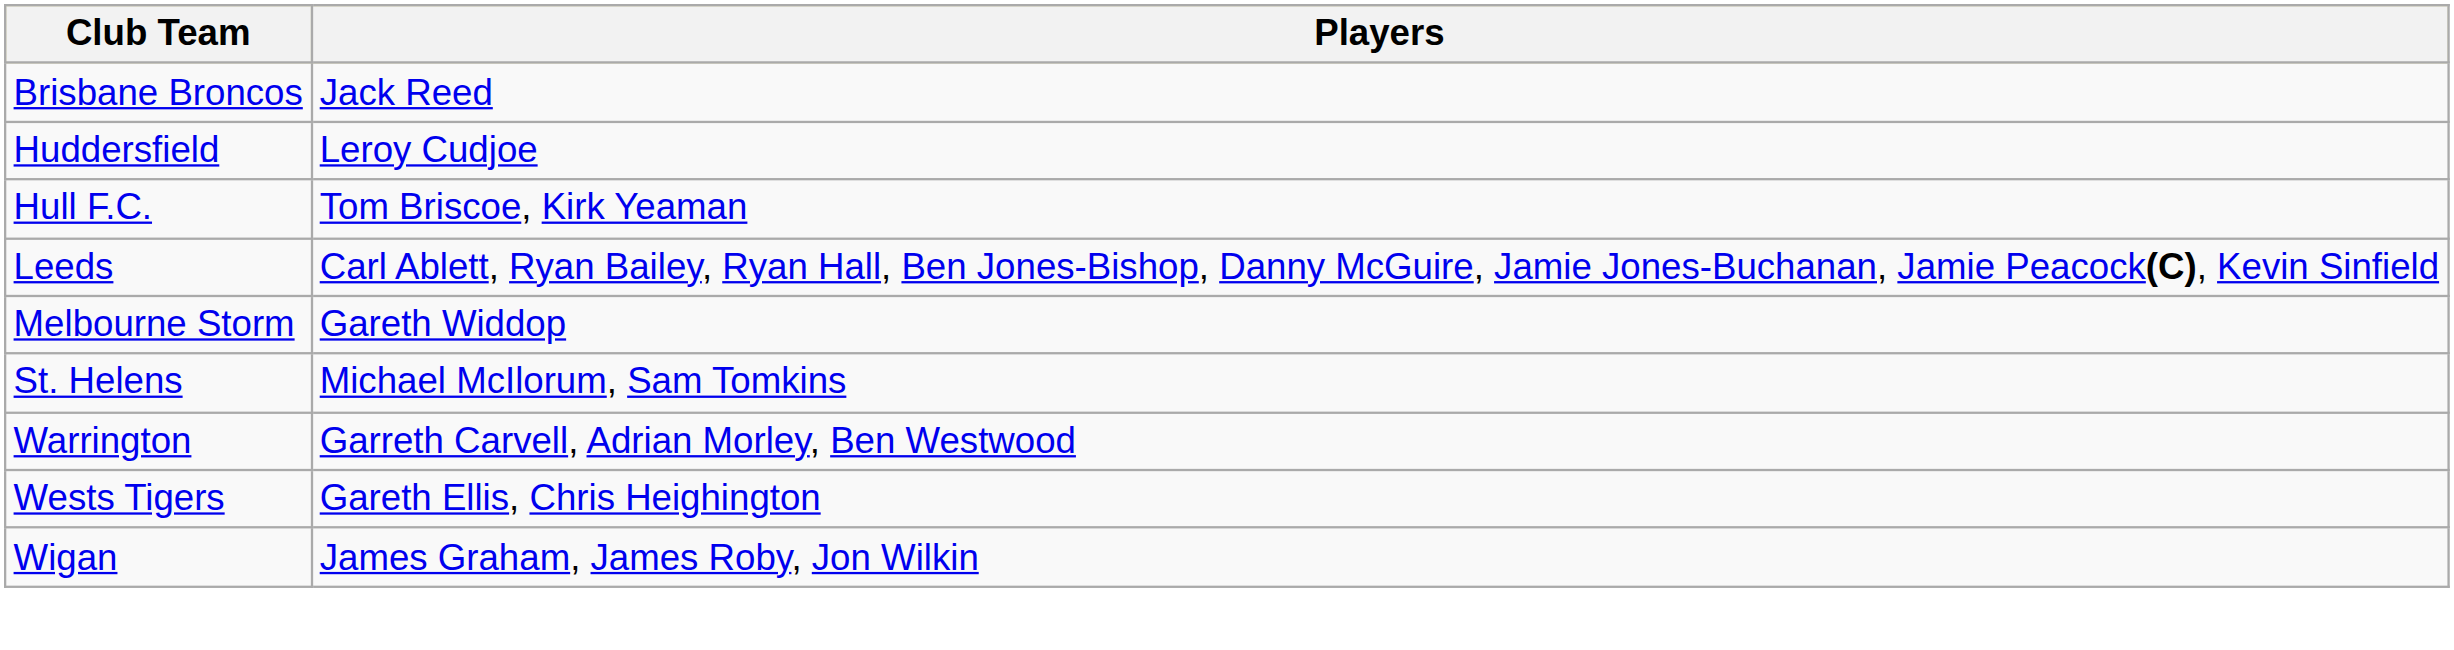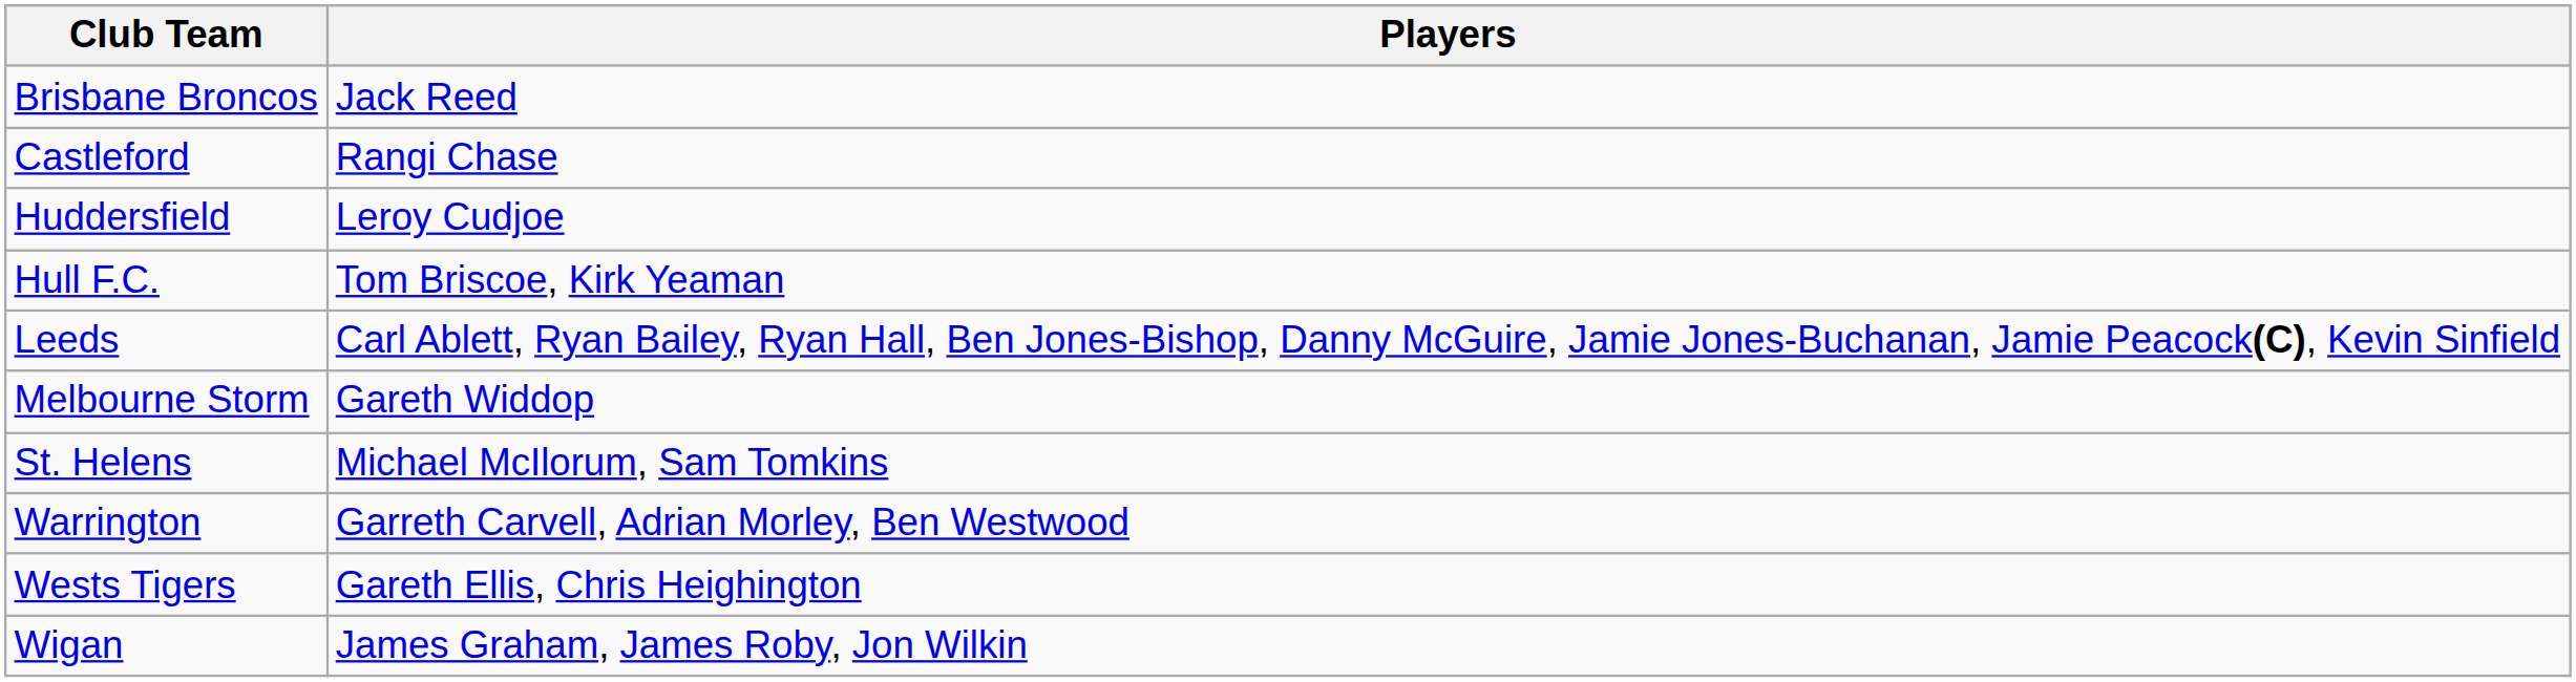 <table class="wikitable">
 <tr style="background:#bdb76b;">
 <th>Club Team</th>
 <th>Players</th>
 </tr>
 <tr>
 <td> <a href='#'>Brisbane Broncos</a></td>
 <td><a href='#'>Jack Reed</a></td>
+</tr>
+<tr>
+<td> <a href='#'>Castleford</a></td>
+<td><a href='#'>Rangi Chase</a></td>
 </tr>
 <tr>
 <td> <a href='#'>Huddersfield</a></td>
 <td><a href='#'>Leroy Cudjoe</a></td>
 </tr>
 <tr>
 <td> <a href='#'>Hull F.C.</a></td>
 <td><a href='#'>Tom Briscoe</a>, <a href='#'>Kirk Yeaman</a></td>
 </tr>
 <tr>
 <td> <a href='#'>Leeds</a></td>
 <td><a href='#'>Carl Ablett</a>, <a href='#'>Ryan Bailey</a>, <a href='#'>Ryan Hall</a>, <a href='#'>Ben Jones-Bishop</a>, <a href='#'>Danny McGuire</a>, <a href='#'>Jamie Jones-Buchanan</a>, <a href='#'>Jamie Peacock</a><strong>(C)</strong>, <a href='#'>Kevin Sinfield</a></td>
 </tr>
 <tr>
 <td> <a href='#'>Melbourne Storm</a></td>
 <td><a href='#'>Gareth Widdop</a></td>
 </tr>
 <tr>
 <td> <a href='#'>St. Helens</a></td>
 <td><a href='#'>Michael McIlorum</a>, <a href='#'>Sam Tomkins</a></td>
 </tr>
 <tr>
 <td> <a href='#'>Warrington</a></td>
 <td><a href='#'>Garreth Carvell</a>, <a href='#'>Adrian Morley</a>, <a href='#'>Ben Westwood</a></td>
 </tr>
 <tr>
 <td> <a href='#'>Wests Tigers</a></td>
 <td><a href='#'>Gareth Ellis</a>, <a href='#'>Chris Heighington</a></td>
 </tr>
 <tr>
 <td> <a href='#'>Wigan</a></td>
 <td><a href='#'>James Graham</a>, <a href='#'>James Roby</a>, <a href='#'>Jon Wilkin</a></td>
 </tr>
 </table>
